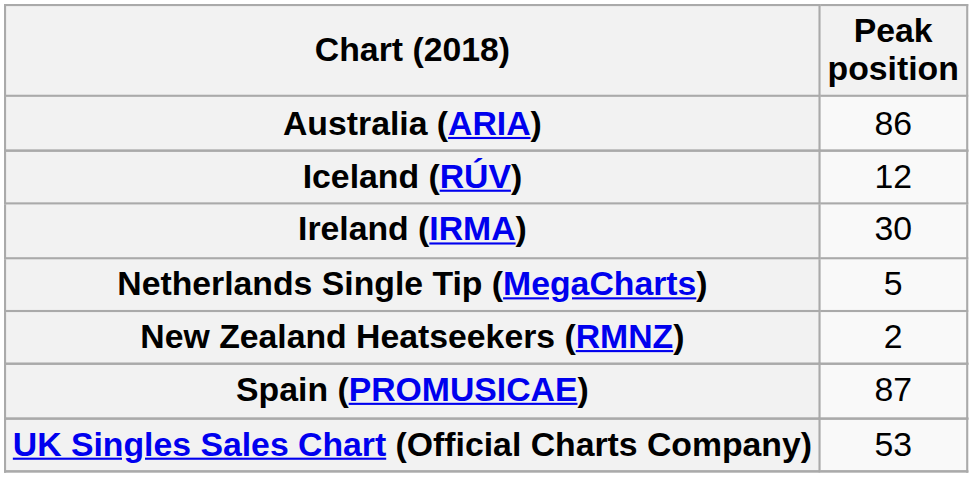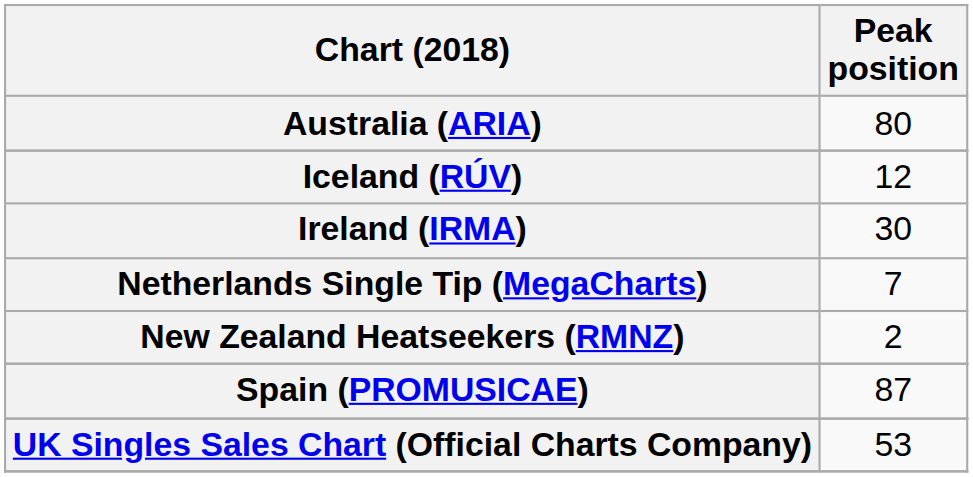 <table class="wikitable sortable plainrowheaders" style="text-align:center;">
 <tr>
 <th scope="col">Chart (2018)</th>
 <th scope="col">Peak<br>position</th>
 </tr>
 <tr>
 <th scope="row">Australia (<a href='#'>ARIA</a>)</th>
-<td>86</td>
+<td>80</td>
 </tr>
 <tr>
 </tr>
 <tr>
 </tr>
 <tr>
 </tr>
 <tr>
 <th scope="row">Iceland (<a href='#'>RÚV</a>)</th>
 <td>12</td>
 </tr>
 <tr>
 <th scope="row">Ireland (<a href='#'>IRMA</a>)</th>
 <td>30</td>
 </tr>
 <tr>
 <th scope="row">Netherlands Single Tip (<a href='#'>MegaCharts</a>)</th>
-<td>5</td>
+<td>7</td>
 </tr>
 <tr>
 <th scope="row">New Zealand Heatseekers (<a href='#'>RMNZ</a>)</th>
 <td>2</td>
 </tr>
 <tr>
 </tr>
 <tr>
 </tr>
 <tr>
 <th scope="row">Spain (<a href='#'>PROMUSICAE</a>)</th>
 <td>87</td>
 </tr>
 <tr>
 </tr>
 <tr>
 </tr>
 <tr>
 <th scope="row"><a href='#'>UK Singles Sales Chart</a> (Official Charts Company)</th>
 <td style="text-align:center;">53</td>
 </tr>
 <tr>
 </tr>
 <tr>
 </tr>
 <tr>
 </tr>
 </table>
